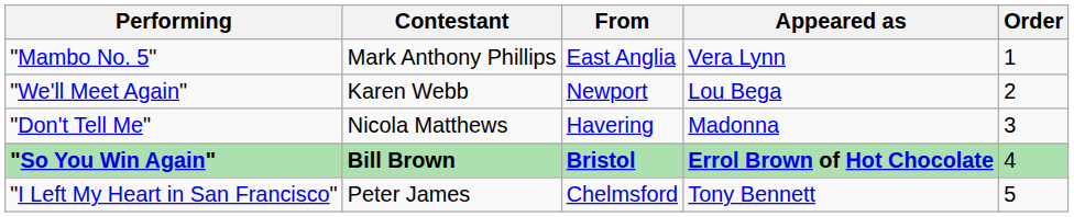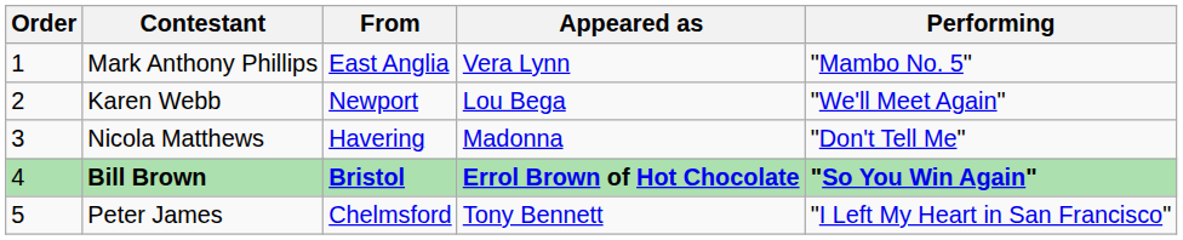 <table class="wikitable">
 <tr>
-<th>Performing</th>
+<th>Order</th>
 <th>Contestant</th>
 <th>From</th>
 <th>Appeared as</th>
-<th>Order</th>
+<th>Performing</th>
 </tr>
 <tr>
-<td>"<a href='#'>Mambo No. 5</a>"</td>
+<td>1</td>
 <td>Mark Anthony Phillips</td>
 <td><a href='#'>East Anglia</a></td>
 <td><a href='#'>Vera Lynn</a></td>
-<td>1</td>
+<td>"<a href='#'>Mambo No. 5</a>"</td>
 </tr>
 <tr>
-<td>"<a href='#'>We'll Meet Again</a>"</td>
+<td>2</td>
 <td>Karen Webb</td>
 <td><a href='#'>Newport</a></td>
 <td><a href='#'>Lou Bega</a></td>
-<td>2</td>
+<td>"<a href='#'>We'll Meet Again</a>"</td>
 </tr>
 <tr>
-<td>"<a href='#'>Don't Tell Me</a>"</td>
+<td>3</td>
 <td>Nicola Matthews</td>
 <td><a href='#'>Havering</a></td>
 <td><a href='#'>Madonna</a></td>
-<td>3</td>
+<td>"<a href='#'>Don't Tell Me</a>"</td>
 </tr>
 <tr style="background:#ACE1AF;">
-<td><strong>"<a href='#'>So You Win Again</a>"</strong></td>
+<td>4</td>
 <td><strong>Bill Brown</strong></td>
 <td><strong><a href='#'>Bristol</a></strong></td>
 <td><strong><a href='#'>Errol Brown</a> of <a href='#'>Hot Chocolate</a></strong></td>
-<td>4</td>
+<td><strong>"<a href='#'>So You Win Again</a>"</strong></td>
 </tr>
 <tr>
-<td>"<a href='#'>I Left My Heart in San Francisco</a>"</td>
+<td>5</td>
 <td>Peter James</td>
 <td><a href='#'>Chelmsford</a></td>
 <td><a href='#'>Tony Bennett</a></td>
-<td>5</td>
+<td>"<a href='#'>I Left My Heart in San Francisco</a>"</td>
 </tr>
 </table>
